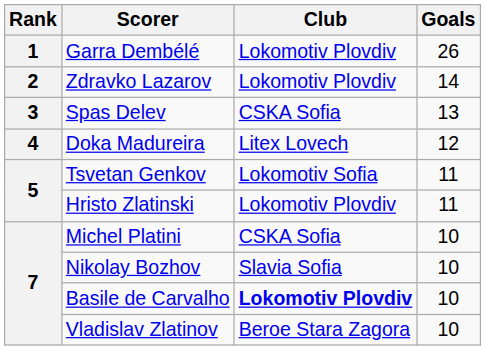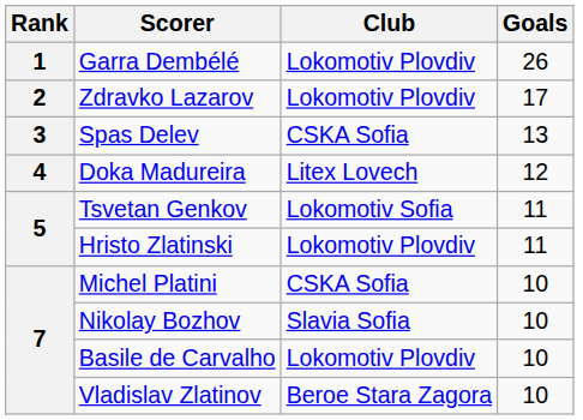 <table class="wikitable" style="text-align:center">
 <tr>
 <th>Rank</th>
 <th>Scorer</th>
 <th>Club</th>
 <th>Goals</th>
 </tr>
 <tr>
 <th>1</th>
 <td align="left"> <a href='#'>Garra Dembélé</a></td>
 <td align="left"><a href='#'>Lokomotiv Plovdiv</a></td>
 <td>26</td>
 </tr>
 <tr>
 <th>2</th>
 <td align="left"> <a href='#'>Zdravko Lazarov</a></td>
 <td align="left"><a href='#'>Lokomotiv Plovdiv</a></td>
-<td>14</td>
+<td>17</td>
 </tr>
 <tr>
 <th>3</th>
 <td align="left"> <a href='#'>Spas Delev</a></td>
 <td align="left"><a href='#'>CSKA Sofia</a></td>
 <td>13</td>
 </tr>
 <tr>
 <th>4</th>
 <td align="left"> <a href='#'>Doka Madureira</a></td>
 <td align="left"><a href='#'>Litex Lovech</a></td>
 <td>12</td>
 </tr>
 <tr>
 <th rowspan="2">5</th>
 <td align="left"> <a href='#'>Tsvetan Genkov</a></td>
 <td align="left"><a href='#'>Lokomotiv Sofia</a></td>
 <td>11</td>
 </tr>
 <tr>
 <td align="left"> <a href='#'>Hristo Zlatinski</a></td>
 <td align="left"><a href='#'>Lokomotiv Plovdiv</a></td>
 <td>11</td>
 </tr>
 <tr>
 <th rowspan="4">7</th>
 <td align="left"> <a href='#'>Michel Platini</a></td>
 <td align="left"><a href='#'>CSKA Sofia</a></td>
 <td>10</td>
 </tr>
 <tr>
 <td align="left"> <a href='#'>Nikolay Bozhov</a></td>
 <td align="left"><a href='#'>Slavia Sofia</a></td>
 <td>10</td>
 </tr>
 <tr>
 <td align="left"> <a href='#'>Basile de Carvalho</a></td>
-<td align="left"><strong><a href='#'>Lokomotiv Plovdiv</a></strong></td>
+<td align="left"><a href='#'>Lokomotiv Plovdiv</a></td>
 <td>10</td>
 </tr>
 <tr>
 <td align="left"> <a href='#'>Vladislav Zlatinov</a></td>
 <td align="left"><a href='#'>Beroe Stara Zagora</a></td>
 <td>10</td>
 </tr>
 </table>
